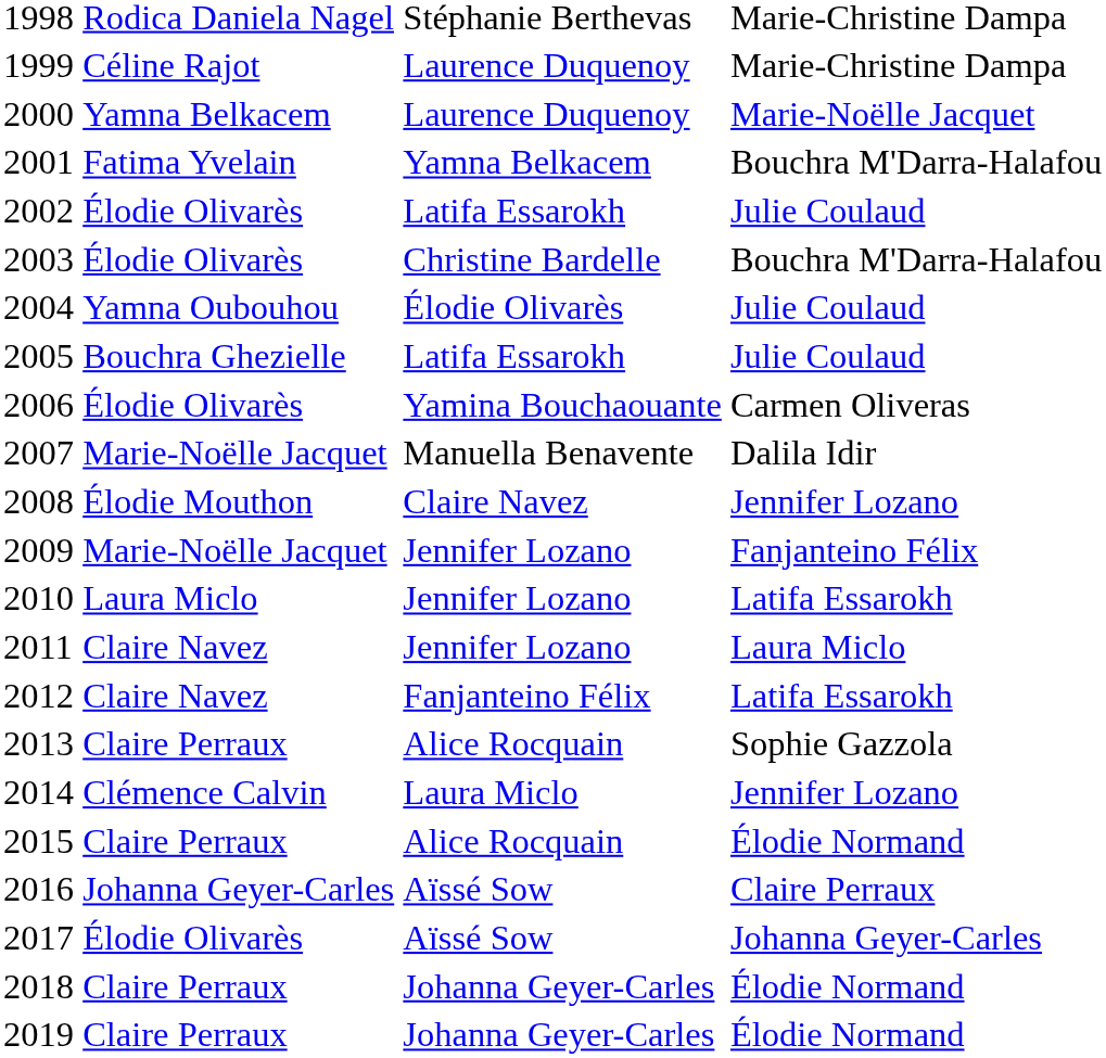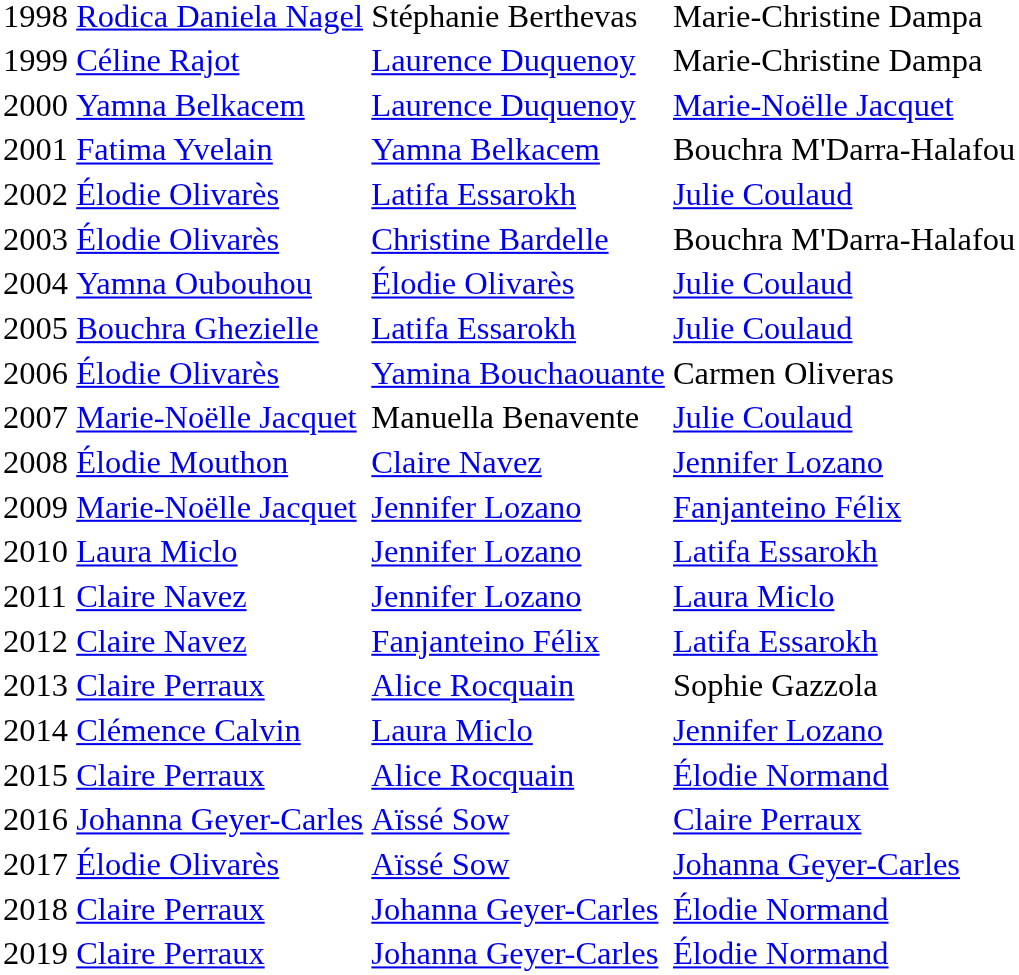 <table>
 <tr>
 <td>1998</td>
 <td><a href='#'>Rodica Daniela Nagel</a></td>
 <td>Stéphanie Berthevas</td>
 <td>Marie-Christine Dampa</td>
 </tr>
 <tr>
 <td>1999</td>
 <td><a href='#'>Céline Rajot</a></td>
 <td><a href='#'>Laurence Duquenoy</a></td>
 <td>Marie-Christine Dampa</td>
 </tr>
 <tr>
 <td>2000</td>
 <td><a href='#'>Yamna Belkacem</a></td>
 <td><a href='#'>Laurence Duquenoy</a></td>
 <td><a href='#'>Marie-Noëlle Jacquet</a></td>
 </tr>
 <tr>
 <td>2001</td>
 <td><a href='#'>Fatima Yvelain</a></td>
 <td><a href='#'>Yamna Belkacem</a></td>
 <td>Bouchra M'Darra-Halafou</td>
 </tr>
 <tr>
 <td>2002</td>
 <td><a href='#'>Élodie Olivarès</a></td>
 <td><a href='#'>Latifa Essarokh</a></td>
 <td><a href='#'>Julie Coulaud</a></td>
 </tr>
 <tr>
 <td>2003</td>
 <td><a href='#'>Élodie Olivarès</a></td>
 <td><a href='#'>Christine Bardelle</a></td>
 <td>Bouchra M'Darra-Halafou</td>
 </tr>
 <tr>
 <td>2004</td>
 <td><a href='#'>Yamna Oubouhou</a></td>
 <td><a href='#'>Élodie Olivarès</a></td>
 <td><a href='#'>Julie Coulaud</a></td>
 </tr>
 <tr>
 <td>2005</td>
 <td><a href='#'>Bouchra Ghezielle</a></td>
 <td><a href='#'>Latifa Essarokh</a></td>
 <td><a href='#'>Julie Coulaud</a></td>
 </tr>
 <tr>
 <td>2006</td>
 <td><a href='#'>Élodie Olivarès</a></td>
 <td><a href='#'>Yamina Bouchaouante</a></td>
 <td>Carmen Oliveras</td>
 </tr>
 <tr>
 <td>2007</td>
 <td><a href='#'>Marie-Noëlle Jacquet</a></td>
 <td>Manuella Benavente</td>
-<td>Dalila Idir</td>
+<td><a href='#'>Julie Coulaud</a></td>
 </tr>
 <tr>
 <td>2008</td>
 <td><a href='#'>Élodie Mouthon</a></td>
 <td><a href='#'>Claire Navez</a></td>
 <td><a href='#'>Jennifer Lozano</a></td>
 </tr>
 <tr>
 <td>2009</td>
 <td><a href='#'>Marie-Noëlle Jacquet</a></td>
 <td><a href='#'>Jennifer Lozano</a></td>
 <td><a href='#'>Fanjanteino Félix</a></td>
 </tr>
 <tr>
 <td>2010</td>
 <td><a href='#'>Laura Miclo</a></td>
 <td><a href='#'>Jennifer Lozano</a></td>
 <td><a href='#'>Latifa Essarokh</a></td>
 </tr>
 <tr>
 <td>2011</td>
 <td><a href='#'>Claire Navez</a></td>
 <td><a href='#'>Jennifer Lozano</a></td>
 <td><a href='#'>Laura Miclo</a></td>
 </tr>
 <tr>
 <td>2012</td>
 <td><a href='#'>Claire Navez</a></td>
 <td><a href='#'>Fanjanteino Félix</a></td>
 <td><a href='#'>Latifa Essarokh</a></td>
 </tr>
 <tr>
 <td>2013</td>
 <td><a href='#'>Claire Perraux</a></td>
 <td><a href='#'>Alice Rocquain</a></td>
 <td>Sophie Gazzola</td>
 </tr>
 <tr>
 <td>2014</td>
 <td><a href='#'>Clémence Calvin</a></td>
 <td><a href='#'>Laura Miclo</a></td>
 <td><a href='#'>Jennifer Lozano</a></td>
 </tr>
 <tr>
 <td>2015</td>
 <td><a href='#'>Claire Perraux</a></td>
 <td><a href='#'>Alice Rocquain</a></td>
 <td><a href='#'>Élodie Normand</a></td>
 </tr>
 <tr>
 <td>2016</td>
 <td><a href='#'>Johanna Geyer-Carles</a></td>
 <td><a href='#'>Aïssé Sow</a></td>
 <td><a href='#'>Claire Perraux</a></td>
 </tr>
 <tr>
 <td>2017</td>
 <td><a href='#'>Élodie Olivarès</a></td>
 <td><a href='#'>Aïssé Sow</a></td>
 <td><a href='#'>Johanna Geyer-Carles</a></td>
 </tr>
 <tr>
 <td>2018</td>
 <td><a href='#'>Claire Perraux</a></td>
 <td><a href='#'>Johanna Geyer-Carles</a></td>
 <td><a href='#'>Élodie Normand</a></td>
 </tr>
 <tr>
 <td>2019</td>
 <td><a href='#'>Claire Perraux</a></td>
 <td><a href='#'>Johanna Geyer-Carles</a></td>
 <td><a href='#'>Élodie Normand</a></td>
 </tr>
 </table>
